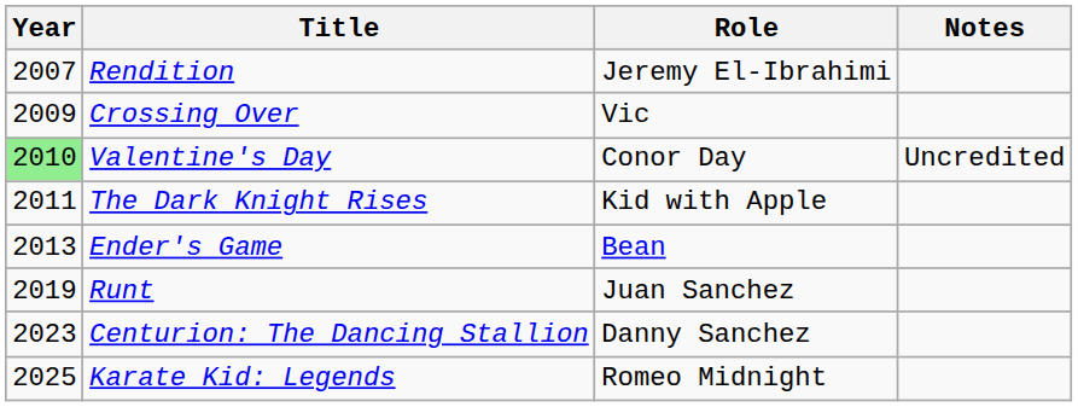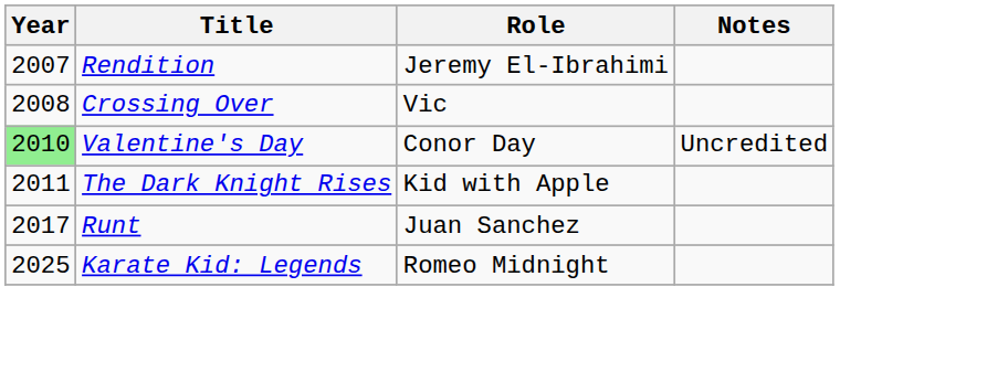 <table class="wikitable sortable">
 <tr>
 <th>Year</th>
 <th>Title</th>
 <th>Role</th>
 <th class="unsortable">Notes</th>
 </tr>
 <tr>
 <td>2007</td>
 <td><em><a href='#'>Rendition</a></em></td>
 <td>Jeremy El-Ibrahimi</td>
 <td></td>
 </tr>
 <tr>
-<td>2009</td>
+<td>2008</td>
 <td><em><a href='#'>Crossing Over</a></em></td>
 <td>Vic</td>
 <td></td>
 </tr>
 <tr>
 <td style="background: lightgreen;">2010</td>
 <td><em><a href='#'>Valentine's Day</a></em></td>
 <td>Conor Day</td>
 <td>Uncredited</td>
 </tr>
 <tr>
 <td>2011</td>
 <td><em><a href='#'>The Dark Knight Rises</a></em></td>
 <td>Kid with Apple</td>
 <td></td>
 </tr>
 <tr>
-<td>2013</td>
-<td><em><a href='#'>Ender's Game</a></em></td>
-<td><a href='#'>Bean</a></td>
-<td></td>
-</tr>
-<tr>
-<td>2019</td>
+<td>2017</td>
 <td><em><a href='#'>Runt</a></em></td>
 <td>Juan Sanchez</td>
-<td></td>
-</tr>
-<tr>
-<td>2023</td>
-<td><em><a href='#'>Centurion: The Dancing Stallion</a></em></td>
-<td>Danny Sanchez</td>
 <td></td>
 </tr>
 <tr>
 <td>2025</td>
 <td><em><a href='#'>Karate Kid: Legends</a></em></td>
 <td>Romeo Midnight</td>
 <td></td>
 </tr>
 </table>
